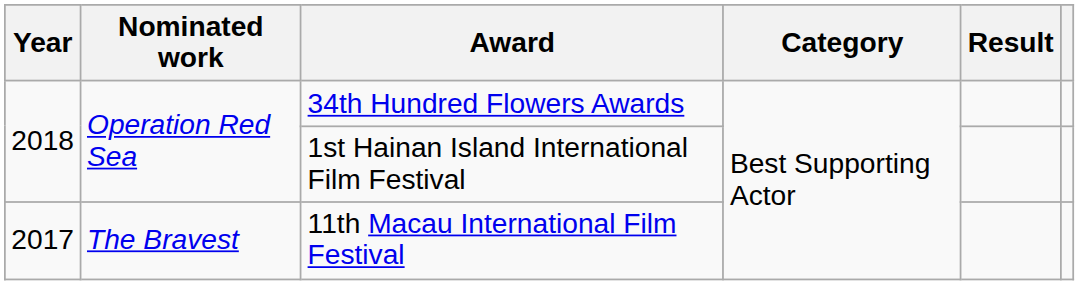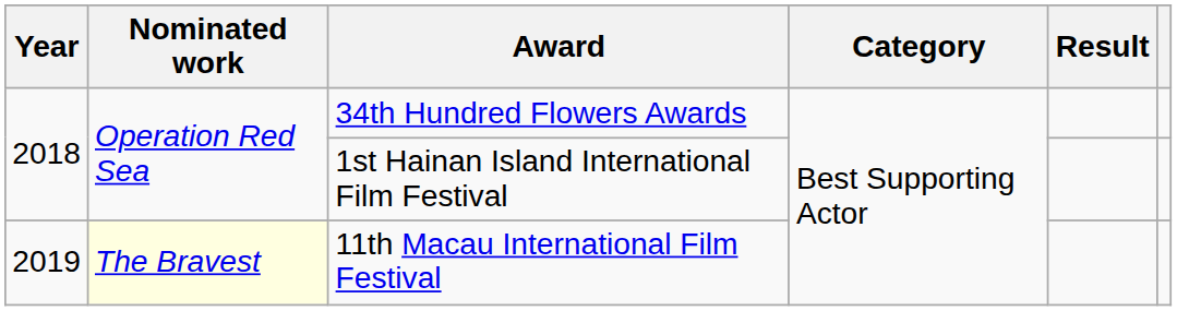 <table class="wikitable">
 <tr>
 <th>Year</th>
 <th>Nominated work</th>
 <th>Award</th>
 <th>Category</th>
 <th>Result</th>
 <th></th>
 </tr>
 <tr>
 <td rowspan="2">2018</td>
 <td rowspan="2"><em><a href='#'>Operation Red Sea</a></em></td>
 <td><a href='#'>34th Hundred Flowers Awards</a></td>
 <td rowspan="3">Best Supporting Actor</td>
 <td></td>
 <td></td>
 </tr>
 <tr>
 <td>1st Hainan Island International Film Festival</td>
 <td></td>
 <td></td>
 </tr>
 <tr>
-<td>2017</td>
-<td><em><a href='#'>The Bravest</a></em></td>
+<td>2019</td>
+<td style="background: lightyellow;"><em><a href='#'>The Bravest</a></em></td>
 <td>11th <a href='#'>Macau International Film Festival</a></td>
 <td></td>
 <td></td>
 </tr>
 </table>
